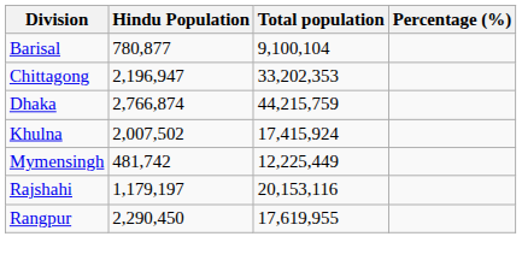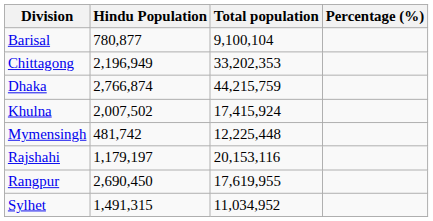 <table class="wikitable sortable">
 <tr>
 <th>Division</th>
 <th>Hindu Population</th>
 <th>Total population</th>
 <th>Percentage (%)</th>
 </tr>
 <tr>
 <td><a href='#'>Barisal</a></td>
 <td>780,877</td>
 <td>9,100,104</td>
 <td></td>
 </tr>
 <tr>
 <td><a href='#'>Chittagong</a></td>
-<td>2,196,947</td>
+<td>2,196,949</td>
 <td>33,202,353</td>
 <td></td>
 </tr>
 <tr>
 <td><a href='#'>Dhaka</a></td>
 <td>2,766,874</td>
 <td>44,215,759</td>
 <td></td>
 </tr>
 <tr>
 <td><a href='#'>Khulna</a></td>
 <td>2,007,502</td>
 <td>17,415,924</td>
 <td></td>
 </tr>
 <tr>
 <td><a href='#'>Mymensingh</a></td>
 <td>481,742</td>
-<td>12,225,449</td>
+<td>12,225,448</td>
 <td></td>
 </tr>
 <tr>
 <td><a href='#'>Rajshahi</a></td>
 <td>1,179,197</td>
 <td>20,153,116</td>
 <td></td>
 </tr>
 <tr>
 <td><a href='#'>Rangpur</a></td>
-<td>2,290,450</td>
+<td>2,690,450</td>
 <td>17,619,955</td>
 <td></td>
 </tr>
+<tr>
+<td><a href='#'>Sylhet</a></td>
+<td>1,491,315</td>
+<td>11,034,952</td>
+<td></td>
+</tr>
 </table>
